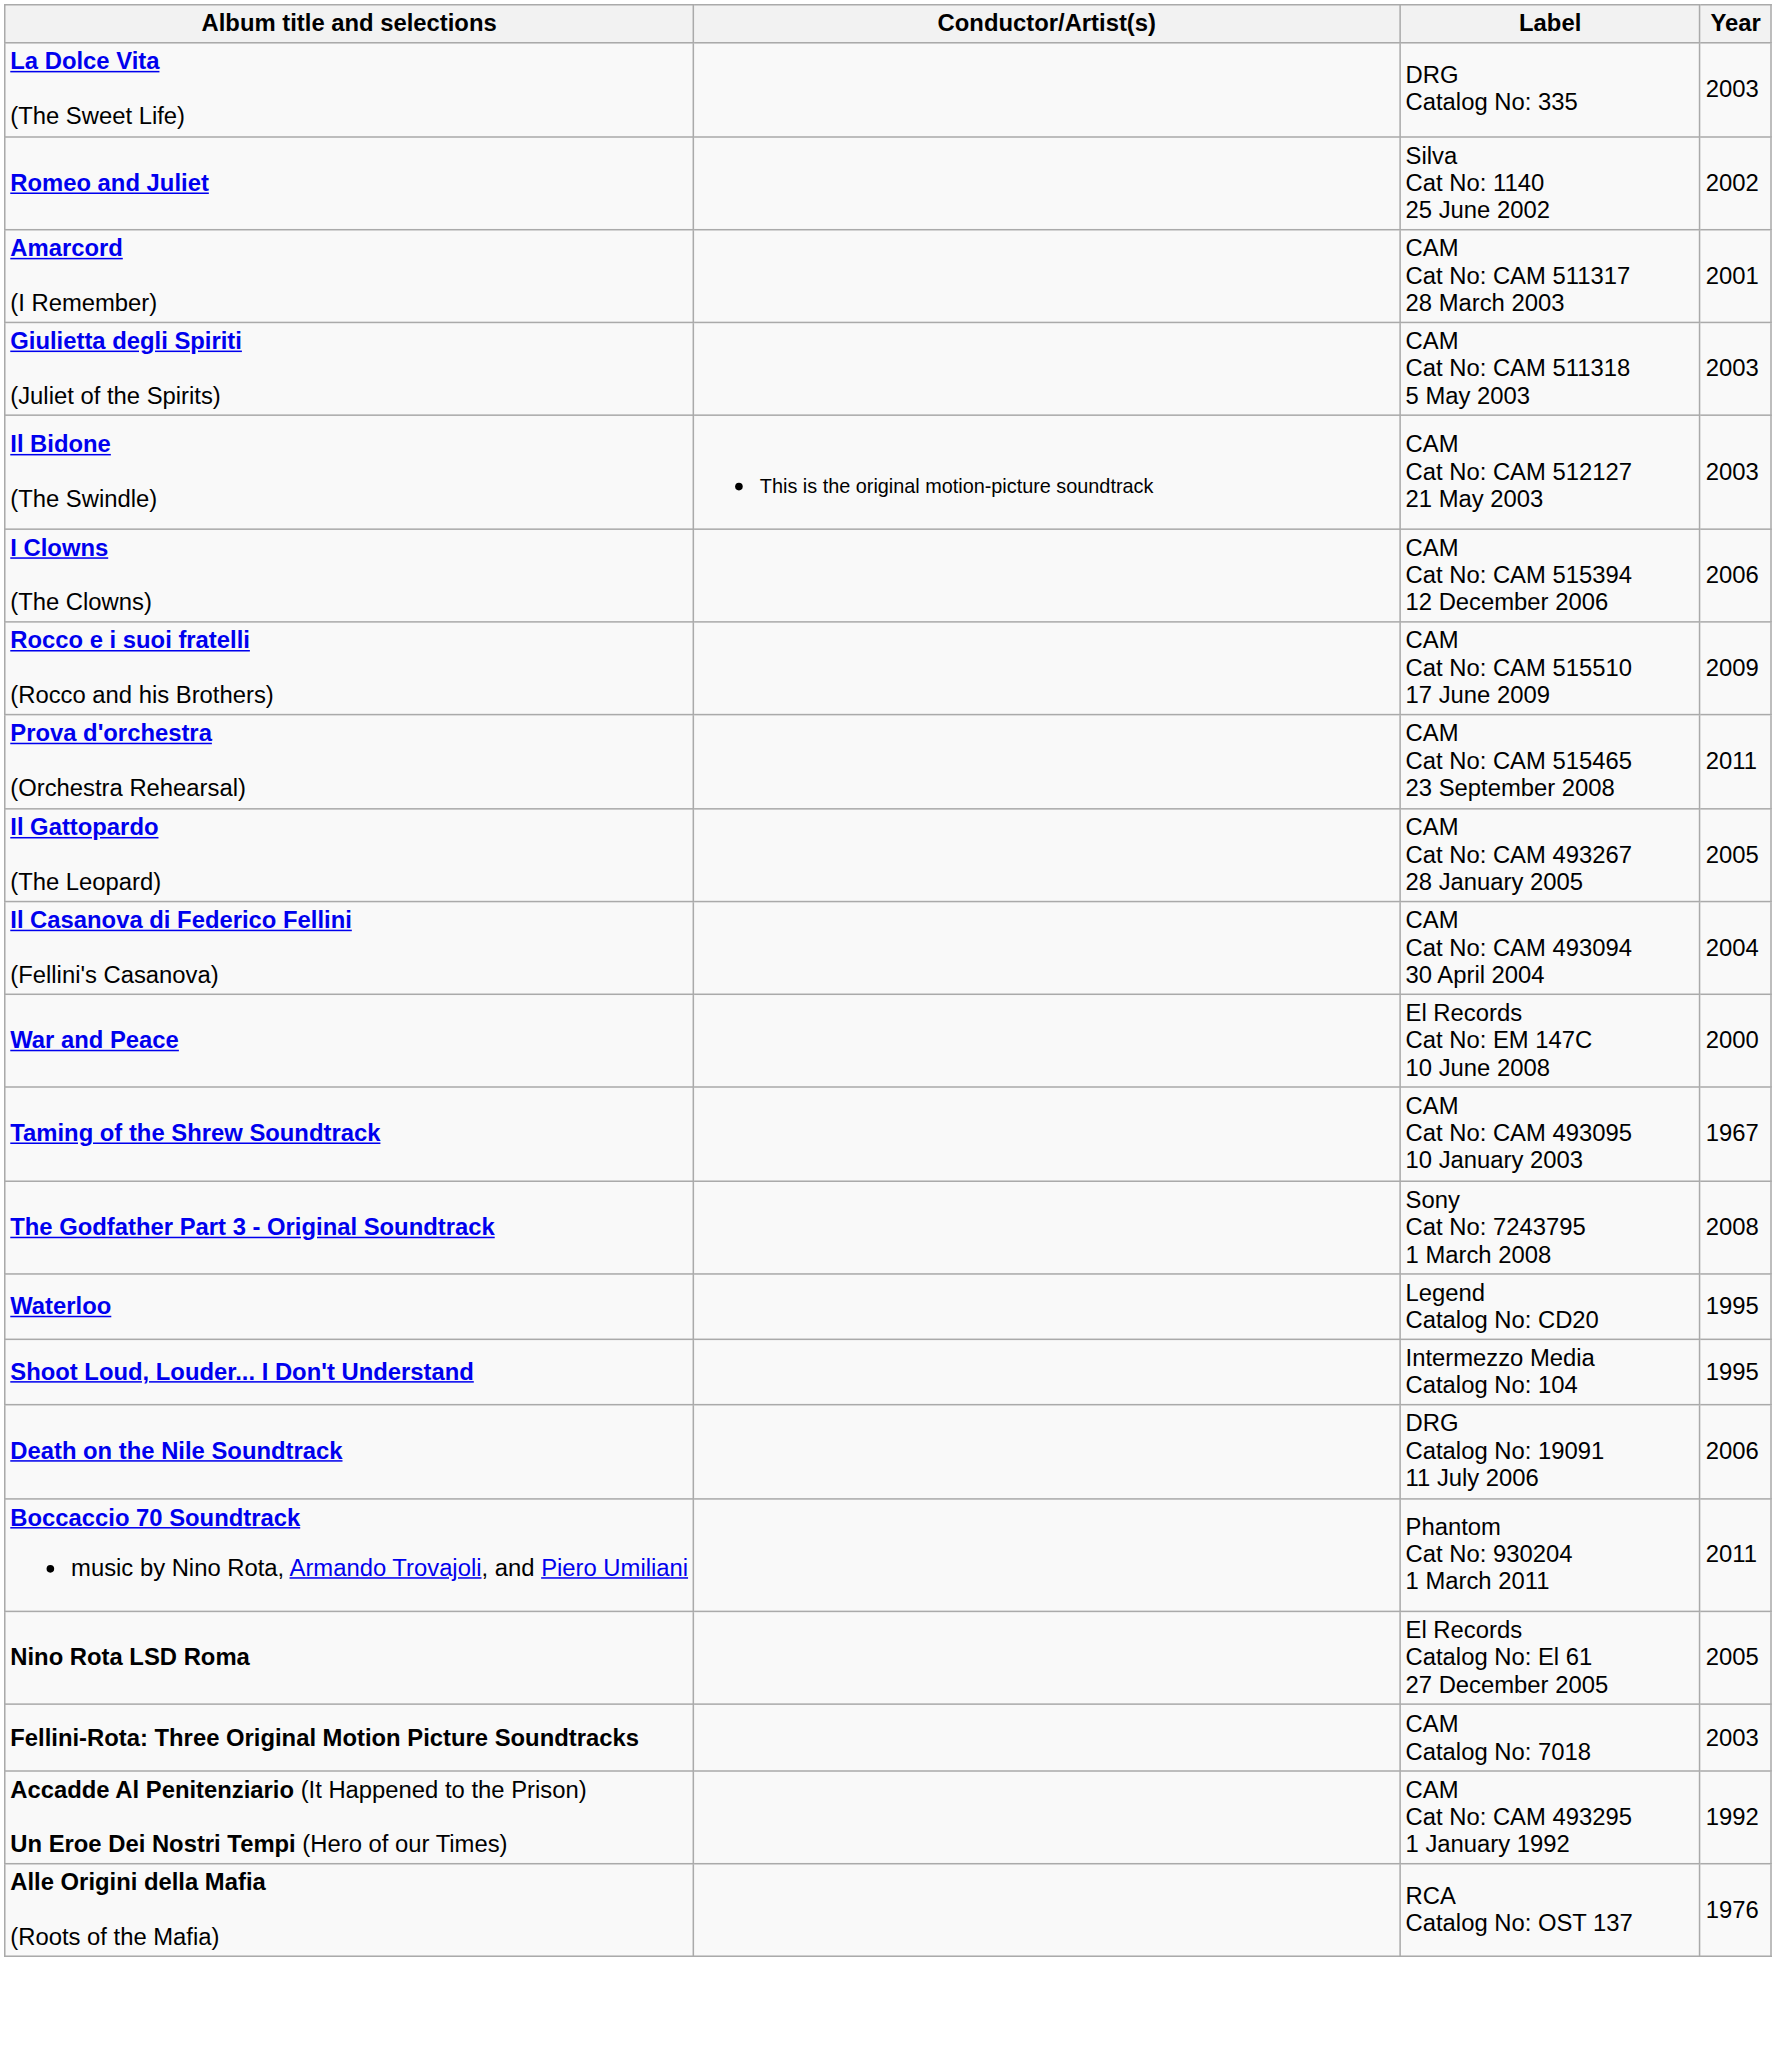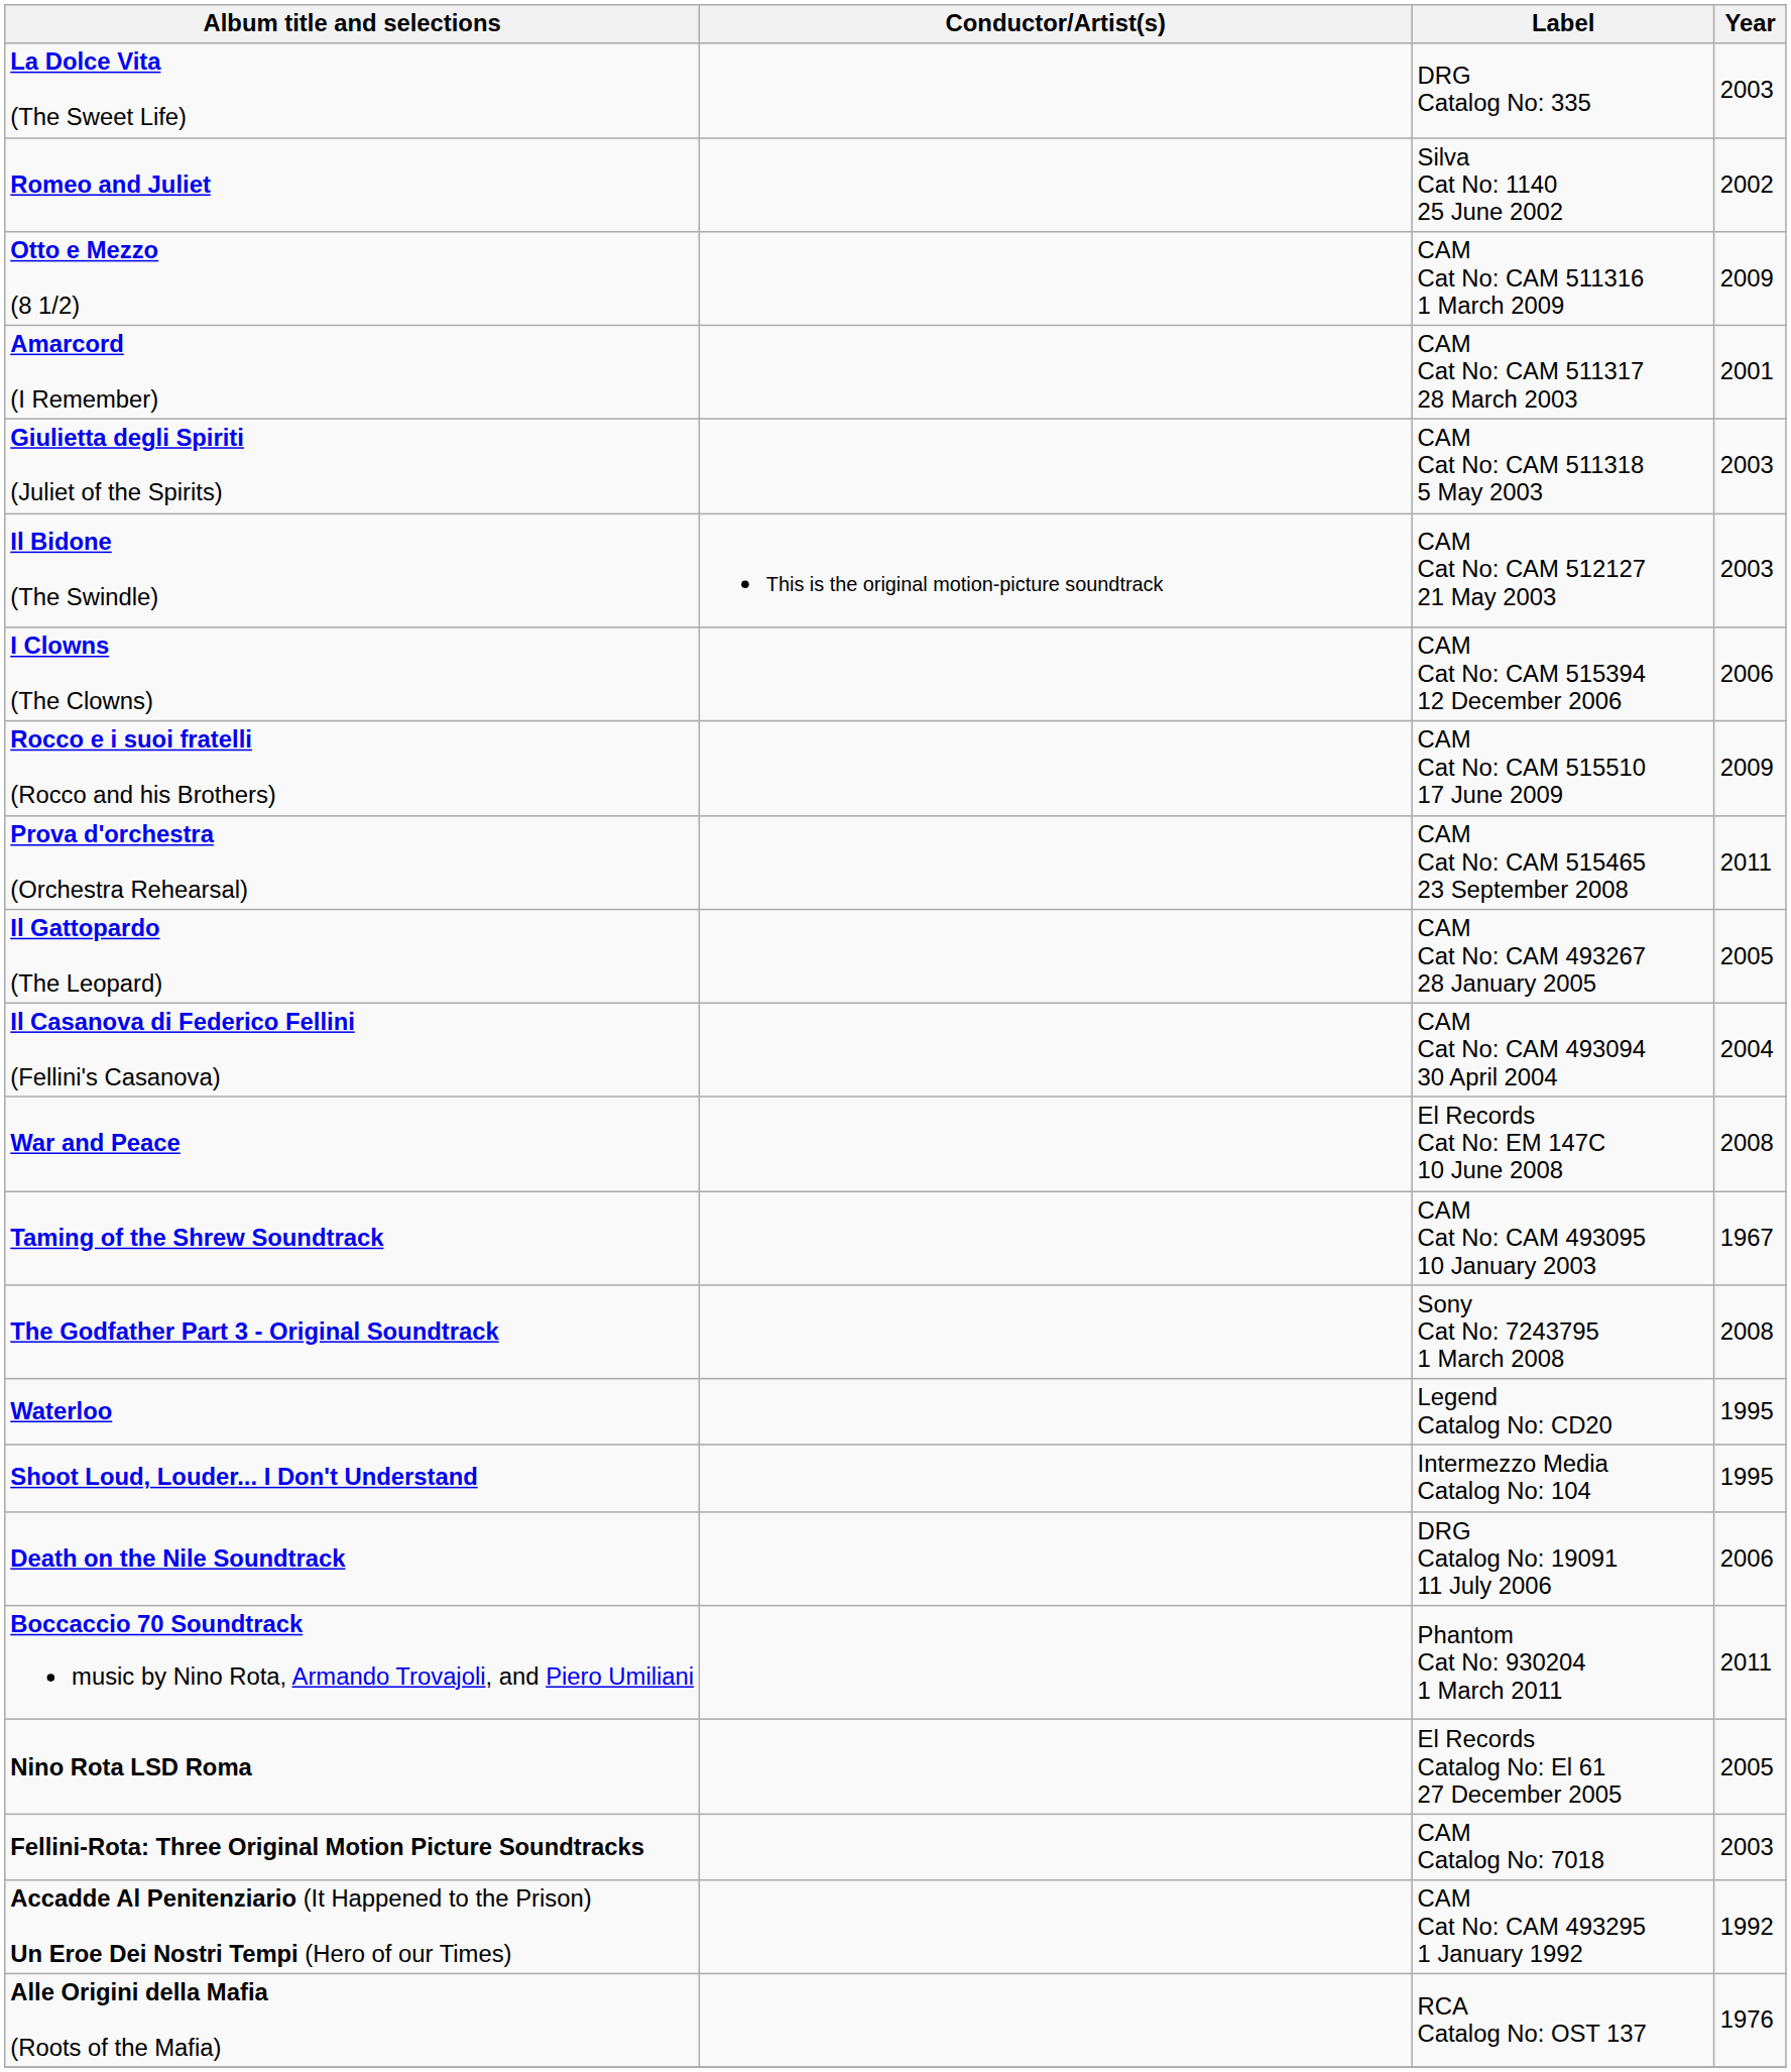 <table class="wikitable sortable" style="font-size:98%;">
 <tr>
 <th style="width:39%;">Album title and selections</th>
 <th style="width:40%;">Conductor/Artist(s)</th>
 <th style="width:17%;">Label</th>
 <th style="width:4%;">Year</th>
 </tr>
 <tr>
 <td><strong><a href='#'>La Dolce Vita</a></strong><br><br>(The Sweet Life)</td>
 <td></td>
 <td>DRG<br>Catalog No: 335</td>
 <td>2003</td>
 </tr>
 <tr>
 <td><strong><a href='#'>Romeo and Juliet</a></strong><br></td>
 <td></td>
 <td>Silva<br>Cat No: 1140<br>25 June 2002</td>
 <td>2002</td>
+</tr>
+<tr>
+<td><strong><a href='#'>Otto e Mezzo</a></strong><br><br>(8 1/2)</td>
+<td></td>
+<td>CAM<br>Cat No: CAM 511316<br>1 March 2009</td>
+<td>2009</td>
 </tr>
 <tr>
 <td><strong><a href='#'>Amarcord</a></strong><br><br>(I Remember)</td>
 <td></td>
 <td>CAM<br>Cat No: CAM 511317<br>28 March 2003</td>
 <td>2001</td>
 </tr>
 <tr>
 <td><strong><a href='#'>Giulietta degli Spiriti</a></strong><br><br>(Juliet of the Spirits)</td>
 <td></td>
 <td>CAM<br>Cat No: CAM 511318<br>5 May 2003</td>
 <td>2003</td>
 </tr>
 <tr>
 <td><strong><a href='#'>Il Bidone</a></strong><br><br>(The Swindle)</td>
 <td><br><ul><li><small>This is the original motion-picture soundtrack</small></li></ul></td>
 <td>CAM<br>Cat No: CAM 512127<br>21 May 2003</td>
 <td>2003</td>
 </tr>
 <tr>
 <td><strong><a href='#'>I Clowns</a></strong><br><br>(The Clowns)</td>
 <td></td>
 <td>CAM<br>Cat No: CAM 515394<br>12 December 2006</td>
 <td>2006</td>
 </tr>
 <tr>
 <td><strong><a href='#'>Rocco e i suoi fratelli</a></strong><br><br>(Rocco and his Brothers)</td>
 <td></td>
 <td>CAM<br>Cat No: CAM 515510<br>17 June 2009</td>
 <td>2009</td>
 </tr>
 <tr>
 <td><strong><a href='#'>Prova d'orchestra</a></strong><br><br>(Orchestra Rehearsal)</td>
 <td></td>
 <td>CAM<br>Cat No: CAM 515465<br>23 September 2008</td>
 <td>2011</td>
 </tr>
 <tr>
 <td><strong><a href='#'>Il Gattopardo</a></strong><br><br>(The Leopard)</td>
 <td></td>
 <td>CAM<br>Cat No: CAM 493267<br>28 January 2005</td>
 <td>2005</td>
 </tr>
 <tr>
 <td><strong><a href='#'>Il Casanova di Federico Fellini</a></strong><br><br>(Fellini's Casanova)</td>
 <td></td>
 <td>CAM<br>Cat No: CAM 493094<br>30 April 2004</td>
 <td>2004</td>
 </tr>
 <tr>
 <td><strong><a href='#'>War and Peace</a></strong><br></td>
 <td></td>
 <td>El Records<br>Cat No: EM 147C<br>10 June 2008</td>
-<td>2000</td>
+<td>2008</td>
 </tr>
 <tr>
 <td><strong><a href='#'>Taming of the Shrew Soundtrack</a></strong></td>
 <td></td>
 <td>CAM<br>Cat No: CAM 493095<br>10 January 2003</td>
 <td>1967</td>
 </tr>
 <tr>
 <td><strong><a href='#'>The Godfather Part 3 - Original Soundtrack</a></strong></td>
 <td></td>
 <td>Sony<br>Cat No: 7243795<br>1 March 2008</td>
 <td>2008</td>
 </tr>
 <tr>
 <td><strong><a href='#'>Waterloo</a></strong></td>
 <td></td>
 <td>Legend<br>Catalog No: CD20</td>
 <td>1995</td>
 </tr>
 <tr>
 <td><strong><a href='#'>Shoot Loud, Louder... I Don't Understand</a></strong></td>
 <td></td>
 <td>Intermezzo Media<br>Catalog No: 104</td>
 <td>1995</td>
 </tr>
 <tr>
 <td><strong><a href='#'>Death on the Nile Soundtrack</a></strong></td>
 <td></td>
 <td>DRG<br>Catalog No: 19091<br>11 July 2006</td>
 <td>2006</td>
 </tr>
 <tr>
 <td><strong><a href='#'>Boccaccio 70 Soundtrack</a></strong><br><ul><li>music by Nino Rota, <a href='#'>Armando Trovajoli</a>, and <a href='#'>Piero Umiliani</a></li></ul></td>
 <td></td>
 <td>Phantom<br>Cat No: 930204<br>1 March 2011</td>
 <td>2011</td>
 </tr>
 <tr>
 <td><strong>Nino Rota LSD Roma</strong><br></td>
 <td></td>
 <td>El Records<br>Catalog No: El 61<br>27 December 2005</td>
 <td>2005</td>
 </tr>
 <tr>
 <td><strong>Fellini-Rota: Three Original Motion Picture Soundtracks</strong><br></td>
 <td></td>
 <td>CAM<br>Catalog No: 7018</td>
 <td>2003</td>
 </tr>
 <tr>
 <td><strong>Accadde Al Penitenziario</strong> (It Happened to the Prison)<br><br><strong>Un Eroe Dei Nostri Tempi</strong> (Hero of our Times)</td>
 <td></td>
 <td>CAM<br>Cat No: CAM 493295<br>1 January 1992</td>
 <td>1992</td>
 </tr>
 <tr>
 <td><strong>Alle Origini della Mafia</strong><br><br>(Roots of the Mafia)</td>
 <td></td>
 <td>RCA<br>Catalog No: OST 137<br></td>
 <td>1976</td>
 </tr>
 <tr>
 </tr>
 </table>
